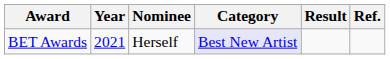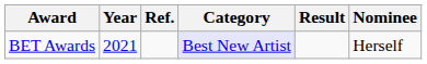 <table class="wikitable">
 <tr>
 <th>Award</th>
 <th>Year</th>
-<th>Nominee</th>
+<th>Ref.</th>
 <th>Category</th>
 <th>Result</th>
-<th>Ref.</th>
+<th>Nominee</th>
 </tr>
 <tr>
 <td><a href='#'>BET Awards</a></td>
 <td><a href='#'>2021</a></td>
-<td>Herself</td>
+<td></td>
 <td style="background: lavender;"><a href='#'>Best New Artist</a></td>
 <td></td>
-<td></td>
+<td>Herself</td>
 </tr>
 </table>
